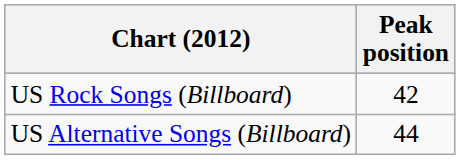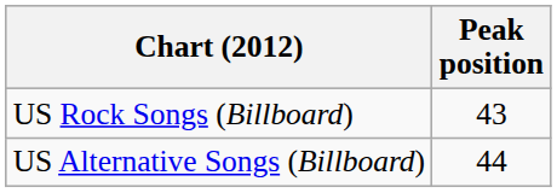 <table class="wikitable sortable">
 <tr>
 <th scope="col">Chart (2012)</th>
 <th scope="col">Peak<br>position</th>
 </tr>
 <tr>
 <td>US <a href='#'>Rock Songs</a> (<em>Billboard</em>)</td>
-<td align="center">42</td>
+<td align="center">43</td>
 </tr>
 <tr>
 <td>US <a href='#'>Alternative Songs</a> (<em>Billboard</em>)</td>
 <td align="center">44</td>
 </tr>
 </table>
